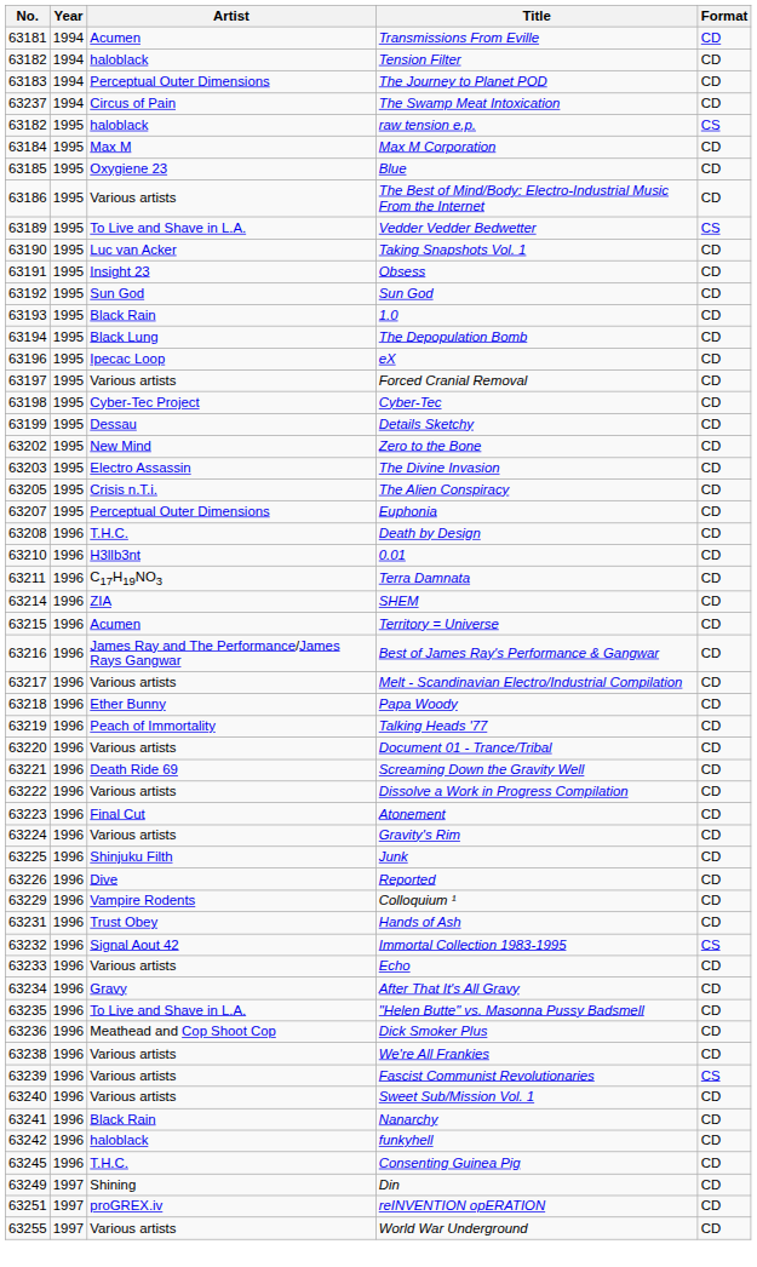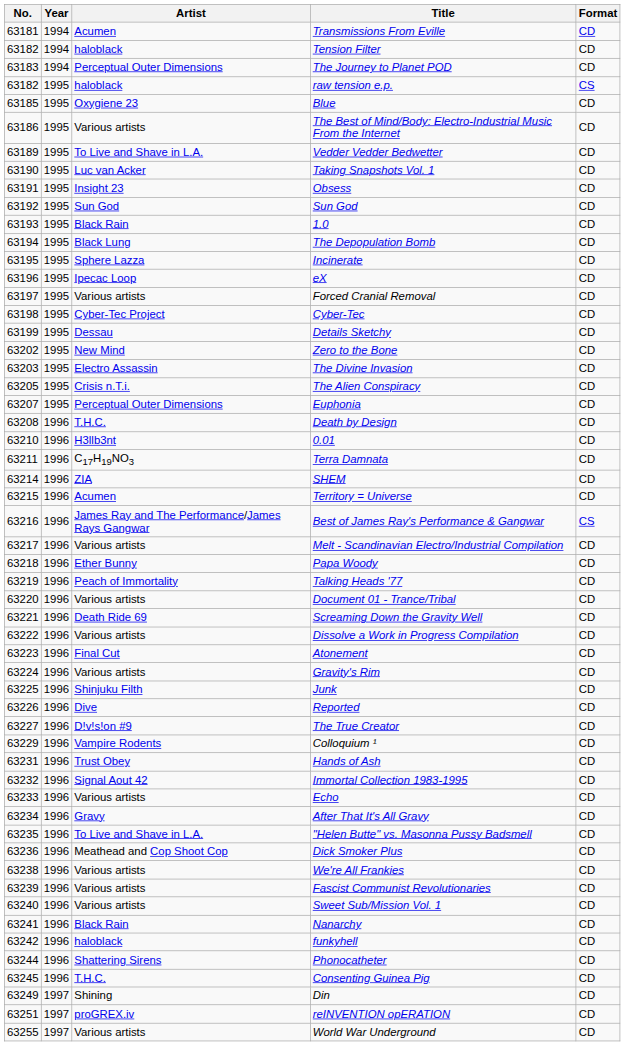 <table class="wikitable sortable">
 <tr>
 <th>No.</th>
 <th>Year</th>
 <th>Artist</th>
 <th>Title</th>
 <th>Format</th>
 </tr>
 <tr>
 <td>63181</td>
 <td>1994</td>
 <td><a href='#'>Acumen</a></td>
 <td><em><a href='#'>Transmissions From Eville</a></em></td>
 <td><a href='#'>CD</a></td>
 </tr>
 <tr>
 <td>63182</td>
 <td>1994</td>
 <td><a href='#'>haloblack</a></td>
 <td><em><a href='#'>Tension Filter</a></em></td>
 <td>CD</td>
 </tr>
 <tr>
 <td>63183</td>
 <td>1994</td>
 <td><a href='#'>Perceptual Outer Dimensions</a></td>
 <td><em><a href='#'>The Journey to Planet POD</a></em></td>
 <td>CD</td>
 </tr>
 <tr>
-<td>63237</td>
-<td>1994</td>
-<td><a href='#'>Circus of Pain</a></td>
-<td><em><a href='#'>The Swamp Meat Intoxication</a></em></td>
-<td>CD</td>
-</tr>
-<tr>
 <td>63182</td>
 <td>1995</td>
 <td><a href='#'>haloblack</a></td>
 <td><em><a href='#'>raw tension e.p.</a></em></td>
 <td><a href='#'>CS</a></td>
-</tr>
-<tr>
-<td>63184</td>
-<td>1995</td>
-<td><a href='#'>Max M</a></td>
-<td><em><a href='#'>Max M Corporation</a></em></td>
-<td>CD</td>
 </tr>
 <tr>
 <td>63185</td>
 <td>1995</td>
 <td><a href='#'>Oxygiene 23</a></td>
 <td><em><a href='#'>Blue</a></em></td>
 <td>CD</td>
 </tr>
 <tr>
 <td>63186</td>
 <td>1995</td>
 <td>Various artists</td>
 <td><em><a href='#'>The Best of Mind/Body: Electro-Industrial Music From the Internet</a></em></td>
 <td>CD</td>
 </tr>
 <tr>
 <td>63189</td>
 <td>1995</td>
 <td><a href='#'>To Live and Shave in L.A.</a></td>
 <td><em><a href='#'>Vedder Vedder Bedwetter</a></em></td>
-<td><a href='#'>CS</a></td>
+<td>CD</td>
 </tr>
 <tr>
 <td>63190</td>
 <td>1995</td>
 <td><a href='#'>Luc van Acker</a></td>
 <td><em><a href='#'>Taking Snapshots Vol. 1</a></em></td>
 <td>CD</td>
 </tr>
 <tr>
 <td>63191</td>
 <td>1995</td>
 <td><a href='#'>Insight 23</a></td>
 <td><em><a href='#'>Obsess</a></em></td>
 <td>CD</td>
 </tr>
 <tr>
 <td>63192</td>
 <td>1995</td>
 <td><a href='#'>Sun God</a></td>
 <td><em><a href='#'>Sun God</a></em></td>
 <td>CD</td>
 </tr>
 <tr>
 <td>63193</td>
 <td>1995</td>
 <td><a href='#'>Black Rain</a></td>
 <td><em><a href='#'>1.0</a></em></td>
 <td>CD</td>
 </tr>
 <tr>
 <td>63194</td>
 <td>1995</td>
 <td><a href='#'>Black Lung</a></td>
 <td><em><a href='#'>The Depopulation Bomb</a></em></td>
+<td>CD</td>
+</tr>
+<tr>
+<td>63195</td>
+<td>1995</td>
+<td><a href='#'>Sphere Lazza</a></td>
+<td><em><a href='#'>Incinerate</a></em></td>
 <td>CD</td>
 </tr>
 <tr>
 <td>63196</td>
 <td>1995</td>
 <td><a href='#'>Ipecac Loop</a></td>
 <td><em><a href='#'>eX</a></em></td>
 <td>CD</td>
 </tr>
 <tr>
 <td>63197</td>
 <td>1995</td>
 <td>Various artists</td>
 <td><em>Forced Cranial Removal</em></td>
 <td>CD</td>
 </tr>
 <tr>
 <td>63198</td>
 <td>1995</td>
 <td><a href='#'>Cyber-Tec Project</a></td>
 <td><em><a href='#'>Cyber-Tec</a></em></td>
 <td>CD</td>
 </tr>
 <tr>
 <td>63199</td>
 <td>1995</td>
 <td><a href='#'>Dessau</a></td>
 <td><em><a href='#'>Details Sketchy</a></em></td>
 <td>CD</td>
 </tr>
 <tr>
 <td>63202</td>
 <td>1995</td>
 <td><a href='#'>New Mind</a></td>
 <td><em><a href='#'>Zero to the Bone</a></em></td>
 <td>CD</td>
 </tr>
 <tr>
 <td>63203</td>
 <td>1995</td>
 <td><a href='#'>Electro Assassin</a></td>
 <td><em><a href='#'>The Divine Invasion</a></em></td>
 <td>CD</td>
 </tr>
 <tr>
 <td>63205</td>
 <td>1995</td>
 <td><a href='#'>Crisis n.T.i.</a></td>
 <td><em><a href='#'>The Alien Conspiracy</a></em></td>
 <td>CD</td>
 </tr>
 <tr>
 <td>63207</td>
 <td>1995</td>
 <td><a href='#'>Perceptual Outer Dimensions</a></td>
 <td><em><a href='#'>Euphonia</a></em></td>
 <td>CD</td>
 </tr>
 <tr>
 <td>63208</td>
 <td>1996</td>
 <td><a href='#'>T.H.C.</a></td>
 <td><em><a href='#'>Death by Design</a></em></td>
 <td>CD</td>
 </tr>
 <tr>
 <td>63210</td>
 <td>1996</td>
 <td><a href='#'>H3llb3nt</a></td>
 <td><em><a href='#'>0.01</a></em></td>
 <td>CD</td>
 </tr>
 <tr>
 <td>63211</td>
 <td>1996</td>
 <td>C<sub>17</sub>H<sub>19</sub>NO<sub>3</sub></td>
 <td><em><a href='#'>Terra Damnata</a></em></td>
 <td>CD</td>
 </tr>
 <tr>
 <td>63214</td>
 <td>1996</td>
 <td><a href='#'>ZIA</a></td>
 <td><em><a href='#'>SHEM</a></em></td>
 <td>CD</td>
 </tr>
 <tr>
 <td>63215</td>
 <td>1996</td>
 <td><a href='#'>Acumen</a></td>
 <td><em><a href='#'>Territory = Universe</a></em></td>
 <td>CD</td>
 </tr>
 <tr>
 <td>63216</td>
 <td>1996</td>
 <td><a href='#'>James Ray and The Performance</a>/<a href='#'>James Rays Gangwar</a></td>
 <td><em><a href='#'>Best of James Ray's Performance & Gangwar</a></em></td>
-<td>CD</td>
+<td><a href='#'>CS</a></td>
 </tr>
 <tr>
 <td>63217</td>
 <td>1996</td>
 <td>Various artists</td>
 <td><em><a href='#'>Melt - Scandinavian Electro/Industrial Compilation</a></em></td>
 <td>CD</td>
 </tr>
 <tr>
 <td>63218</td>
 <td>1996</td>
 <td><a href='#'>Ether Bunny</a></td>
 <td><em><a href='#'>Papa Woody</a></em></td>
 <td>CD</td>
 </tr>
 <tr>
 <td>63219</td>
 <td>1996</td>
 <td><a href='#'>Peach of Immortality</a></td>
 <td><em><a href='#'>Talking Heads '77</a></em></td>
 <td>CD</td>
 </tr>
 <tr>
 <td>63220</td>
 <td>1996</td>
 <td>Various artists</td>
 <td><em><a href='#'>Document 01 - Trance/Tribal</a></em></td>
 <td>CD</td>
 </tr>
 <tr>
 <td>63221</td>
 <td>1996</td>
 <td><a href='#'>Death Ride 69</a></td>
 <td><em><a href='#'>Screaming Down the Gravity Well</a></em></td>
 <td>CD</td>
 </tr>
 <tr>
 <td>63222</td>
 <td>1996</td>
 <td>Various artists</td>
 <td><em><a href='#'>Dissolve a Work in Progress Compilation</a></em></td>
 <td>CD</td>
 </tr>
 <tr>
 <td>63223</td>
 <td>1996</td>
 <td><a href='#'>Final Cut</a></td>
 <td><em><a href='#'>Atonement</a></em></td>
 <td>CD</td>
 </tr>
 <tr>
 <td>63224</td>
 <td>1996</td>
 <td>Various artists</td>
 <td><em><a href='#'>Gravity's Rim</a></em></td>
 <td>CD</td>
 </tr>
 <tr>
 <td>63225</td>
 <td>1996</td>
 <td><a href='#'>Shinjuku Filth</a></td>
 <td><em><a href='#'>Junk</a></em></td>
 <td>CD</td>
 </tr>
 <tr>
 <td>63226</td>
 <td>1996</td>
 <td><a href='#'>Dive</a></td>
 <td><em><a href='#'>Reported</a></em></td>
 <td>CD</td>
 </tr>
 <tr>
+<td>63227</td>
+<td>1996</td>
+<td><a href='#'>D!v!s!on #9</a></td>
+<td><em><a href='#'>The True Creator</a></em></td>
+<td>CD</td>
+</tr>
+<tr>
 <td>63229</td>
 <td>1996</td>
 <td><a href='#'>Vampire Rodents</a></td>
 <td><em>Colloquium ¹</em></td>
 <td>CD</td>
 </tr>
 <tr>
 <td>63231</td>
 <td>1996</td>
 <td><a href='#'>Trust Obey</a></td>
 <td><em><a href='#'>Hands of Ash</a></em></td>
 <td>CD</td>
 </tr>
 <tr>
 <td>63232</td>
 <td>1996</td>
 <td><a href='#'>Signal Aout 42</a></td>
 <td><em><a href='#'>Immortal Collection 1983-1995</a></em></td>
-<td><a href='#'>CS</a></td>
+<td>CD</td>
 </tr>
 <tr>
 <td>63233</td>
 <td>1996</td>
 <td>Various artists</td>
 <td><em><a href='#'>Echo</a></em></td>
 <td>CD</td>
 </tr>
 <tr>
 <td>63234</td>
 <td>1996</td>
 <td><a href='#'>Gravy</a></td>
 <td><em><a href='#'>After That It's All Gravy</a></em></td>
 <td>CD</td>
 </tr>
 <tr>
 <td>63235</td>
 <td>1996</td>
 <td><a href='#'>To Live and Shave in L.A.</a></td>
 <td><em><a href='#'>"Helen Butte" vs. Masonna Pussy Badsmell</a></em></td>
 <td>CD</td>
 </tr>
 <tr>
 <td>63236</td>
 <td>1996</td>
 <td>Meathead and <a href='#'>Cop Shoot Cop</a></td>
 <td><em><a href='#'>Dick Smoker Plus</a></em></td>
 <td>CD</td>
 </tr>
 <tr>
 <td>63238</td>
 <td>1996</td>
 <td>Various artists</td>
 <td><em><a href='#'>We're All Frankies</a></em></td>
 <td>CD</td>
 </tr>
 <tr>
 <td>63239</td>
 <td>1996</td>
 <td>Various artists</td>
 <td><em><a href='#'>Fascist Communist Revolutionaries</a></em></td>
-<td><a href='#'>CS</a></td>
+<td>CD</td>
 </tr>
 <tr>
 <td>63240</td>
 <td>1996</td>
 <td>Various artists</td>
 <td><em><a href='#'>Sweet Sub/Mission Vol. 1</a></em></td>
 <td>CD</td>
 </tr>
 <tr>
 <td>63241</td>
 <td>1996</td>
 <td><a href='#'>Black Rain</a></td>
 <td><em><a href='#'>Nanarchy</a></em></td>
 <td>CD</td>
 </tr>
 <tr>
 <td>63242</td>
 <td>1996</td>
 <td><a href='#'>haloblack</a></td>
 <td><em><a href='#'>funkyhell</a></em></td>
+<td>CD</td>
+</tr>
+<tr>
+<td>63244</td>
+<td>1996</td>
+<td><a href='#'>Shattering Sirens</a></td>
+<td><em><a href='#'>Phonocatheter</a></em></td>
 <td>CD</td>
 </tr>
 <tr>
 <td>63245</td>
 <td>1996</td>
 <td><a href='#'>T.H.C.</a></td>
 <td><em><a href='#'>Consenting Guinea Pig</a></em></td>
 <td>CD</td>
 </tr>
 <tr>
 <td>63249</td>
 <td>1997</td>
 <td>Shining</td>
 <td><em>Din</em></td>
 <td>CD</td>
 </tr>
 <tr>
 <td>63251</td>
 <td>1997</td>
 <td><a href='#'>proGREX.iv</a></td>
 <td><em><a href='#'>reINVENTION opERATION</a></em></td>
 <td>CD</td>
 </tr>
 <tr>
 <td>63255</td>
 <td>1997</td>
 <td>Various artists</td>
 <td><em>World War Underground</em></td>
 <td>CD</td>
 </tr>
 </table>
